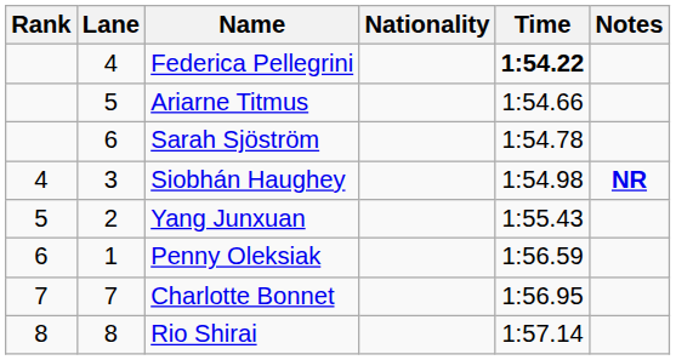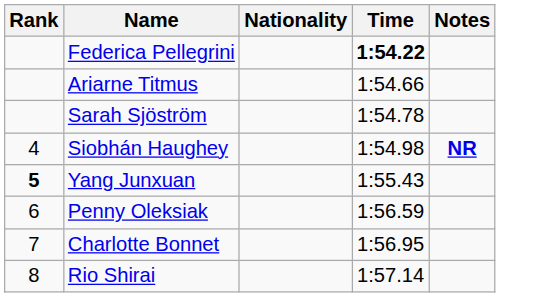 <table class="wikitable sortable" style="text-align:center">
 <tr>
 <th>Rank</th>
-<th>Lane</th>
 <th>Name</th>
 <th>Nationality</th>
 <th>Time</th>
 <th>Notes</th>
 </tr>
 <tr>
 <td></td>
-<td>4</td>
 <td align=left><a href='#'>Federica Pellegrini</a></td>
 <td align=left></td>
 <td><strong>1:54.22</strong></td>
 <td></td>
 </tr>
 <tr>
 <td></td>
-<td>5</td>
 <td align=left><a href='#'>Ariarne Titmus</a></td>
 <td align=left></td>
 <td>1:54.66</td>
 <td></td>
 </tr>
 <tr>
 <td></td>
-<td>6</td>
 <td align=left><a href='#'>Sarah Sjöström</a></td>
 <td align=left></td>
 <td>1:54.78</td>
 <td></td>
 </tr>
 <tr>
 <td>4</td>
-<td>3</td>
 <td align=left><a href='#'>Siobhán Haughey</a></td>
 <td align=left></td>
 <td>1:54.98</td>
 <td><strong><a href='#'>NR</a></strong></td>
 </tr>
 <tr>
-<td>5</td>
-<td>2</td>
+<td><strong>5</strong></td>
 <td align=left><a href='#'>Yang Junxuan</a></td>
 <td align=left></td>
 <td>1:55.43</td>
 <td></td>
 </tr>
 <tr>
 <td>6</td>
-<td>1</td>
 <td align=left><a href='#'>Penny Oleksiak</a></td>
 <td align=left></td>
 <td>1:56.59</td>
 <td></td>
 </tr>
 <tr>
-<td>7</td>
 <td>7</td>
 <td align=left><a href='#'>Charlotte Bonnet</a></td>
 <td align=left></td>
 <td>1:56.95</td>
 <td></td>
 </tr>
 <tr>
 <td>8</td>
-<td>8</td>
 <td align=left><a href='#'>Rio Shirai</a></td>
 <td align=left></td>
 <td>1:57.14</td>
 <td></td>
 </tr>
 </table>
